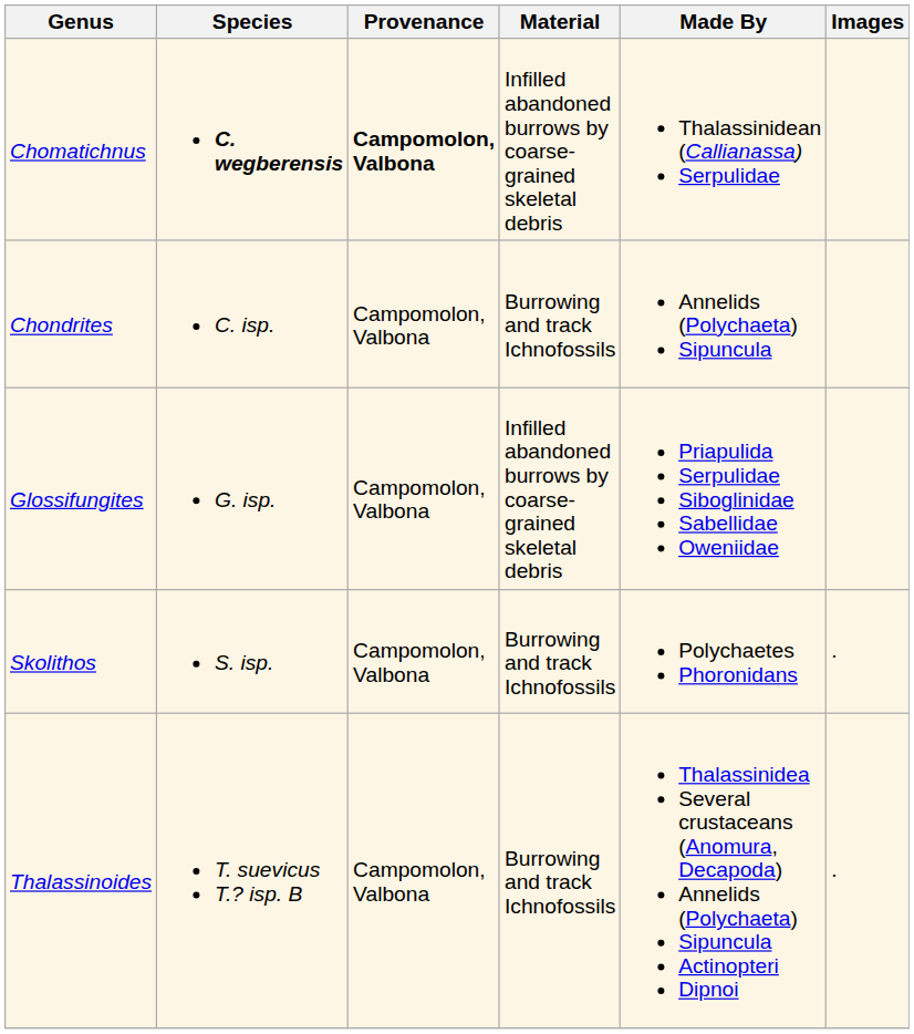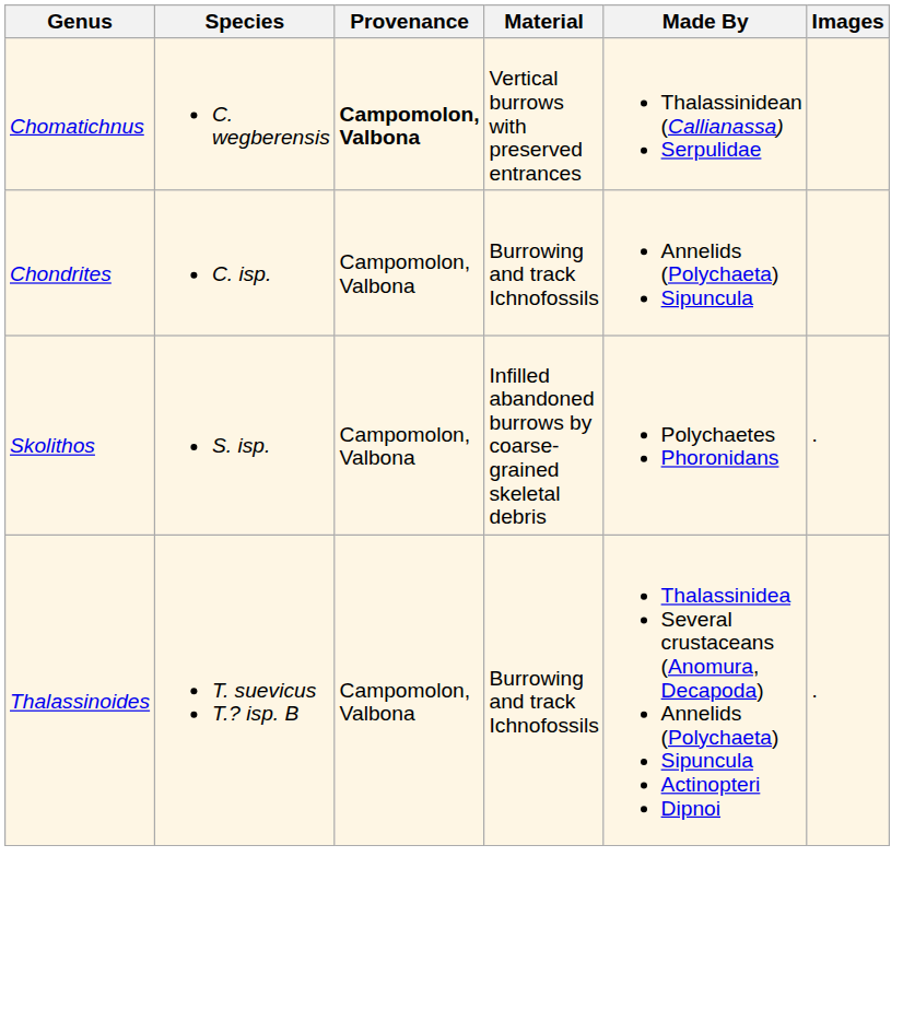 <table class = "wikitable">
 <tr>
 <th>Genus</th>
 <th>Species</th>
 <th>Provenance</th>
 <th>Material</th>
 <th>Made By</th>
 <th>Images</th>
 </tr>
 <tr>
 <td style="background:#FEF6E4;"><br><em><a href='#'>Chomatichnus</a></em></td>
-<td style="background:#FEF6E4;"><strong><br><ul><li><em>C. wegberensis</em></li></ul></strong></td>
+<td style="background:#FEF6E4;"><br><ul><li><em>C. wegberensis</em></li></ul></td>
 <td style="background:#FEF6E4;"><strong><br>Campomolon, Valbona</strong></td>
-<td style="background:#FEF6E4;"><br>Infilled abandoned burrows by coarse-grained skeletal debris</td>
+<td style="background:#FEF6E4;"><br>Vertical burrows with preserved entrances</td>
 <td style="background:#FEF6E4;"><br><ul><li>Thalassinidean (<em><a href='#'>Callianassa</a>)</em></li><li><a href='#'>Serpulidae</a></li></ul></td>
 <td style="background:#FEF6E4;"></td>
 </tr>
 <tr>
 <td style="background:#FEF6E4;"><br><em><a href='#'>Chondrites</a></em></td>
 <td style="background:#FEF6E4;"><br><ul><li><em>C. isp.</em></li></ul></td>
 <td style="background:#FEF6E4;"><br>Campomolon, Valbona</td>
 <td style="background:#FEF6E4;"><br>Burrowing and track Ichnofossils</td>
 <td style="background:#FEF6E4;"><br><ul><li>Annelids (<a href='#'>Polychaeta</a>)</li><li><a href='#'>Sipuncula</a></li></ul></td>
 <td style="background:#FEF6E4;"></td>
 </tr>
 <tr>
-<td style="background:#FEF6E4;"><br><em><a href='#'>Glossifungites</a></em></td>
-<td style="background:#FEF6E4;"><br><ul><li><em>G. isp.</em></li></ul></td>
-<td style="background:#FEF6E4;"><br>Campomolon, Valbona</td>
-<td style="background:#FEF6E4;"><br>Infilled abandoned burrows by coarse-grained skeletal debris</td>
-<td style="background:#FEF6E4;"><br><ul><li><a href='#'>Priapulida</a></li><li><a href='#'>Serpulidae</a></li><li><a href='#'>Siboglinidae</a></li><li><a href='#'>Sabellidae</a></li><li><a href='#'>Oweniidae</a></li></ul></td>
-<td style="background:#FEF6E4;"></td>
-</tr>
-<tr>
 <td style="background:#FEF6E4;"><br><em><a href='#'>Skolithos</a></em></td>
 <td style="background:#FEF6E4;"><br><ul><li><em>S. isp.</em></li></ul></td>
 <td style="background:#FEF6E4;"><br>Campomolon, Valbona</td>
-<td style="background:#FEF6E4;"><br>Burrowing and track Ichnofossils</td>
+<td style="background:#FEF6E4;"><br>Infilled abandoned burrows by coarse-grained skeletal debris</td>
 <td style="background:#FEF6E4;"><br><ul><li>Polychaetes</li><li><a href='#'>Phoronidans</a></li></ul></td>
 <td style="background:#FEF6E4;">.</td>
 </tr>
 <tr>
 <td style="background:#FEF6E4;"><br><em><a href='#'>Thalassinoides</a></em></td>
 <td style="background:#FEF6E4;"><br><ul><li><em>T. suevicus</em></li><li><em>T.? isp. B</em></li></ul></td>
 <td style="background:#FEF6E4;"><br>Campomolon, Valbona</td>
 <td style="background:#FEF6E4;"><br>Burrowing and track Ichnofossils</td>
 <td style="background:#FEF6E4;"><br><ul><li><a href='#'>Thalassinidea</a></li><li>Several crustaceans (<a href='#'>Anomura</a>, <a href='#'>Decapoda</a>)</li><li>Annelids (<a href='#'>Polychaeta</a>)</li><li><a href='#'>Sipuncula</a></li><li><a href='#'>Actinopteri</a></li><li><a href='#'>Dipnoi</a></li></ul></td>
 <td style="background:#FEF6E4;">.</td>
 </tr>
 <tr>
 </tr>
 </table>
